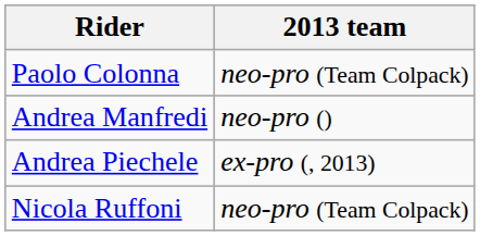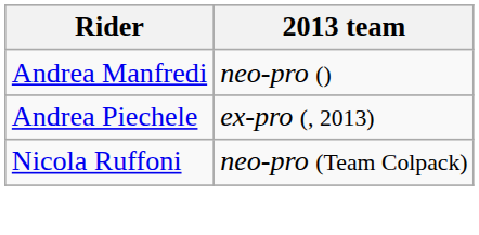 <table class="wikitable">
 <tr>
 <th>Rider</th>
 <th>2013 team</th>
-</tr>
-<tr>
-<td><a href='#'>Paolo Colonna</a></td>
-<td><em>neo-pro</em> <small>(Team Colpack)</small></td>
 </tr>
 <tr>
 <td><a href='#'>Andrea Manfredi</a></td>
 <td><em>neo-pro</em> <small>()</small></td>
 </tr>
 <tr>
 <td><a href='#'>Andrea Piechele</a></td>
 <td><em>ex-pro</em> <small>(, 2013)</small></td>
 </tr>
 <tr>
 <td><a href='#'>Nicola Ruffoni</a></td>
 <td><em>neo-pro</em> <small>(Team Colpack)</small></td>
 </tr>
 </table>
